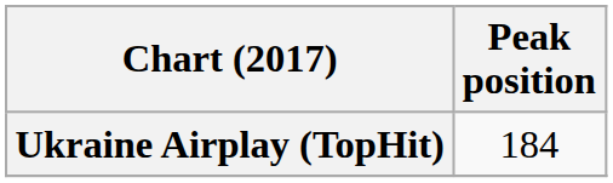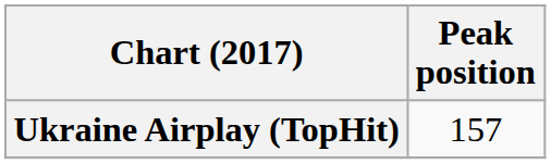 <table class="wikitable  plainrowheaders" style="text-align:center">
 <tr>
 <th scope="col">Chart (2017)</th>
 <th scope="col">Peak<br>position</th>
 </tr>
 <tr>
 <th scope="row">Ukraine Airplay (TopHit)</th>
-<td>184</td>
+<td>157</td>
 </tr>
 <tr>
 </tr>
 </table>
